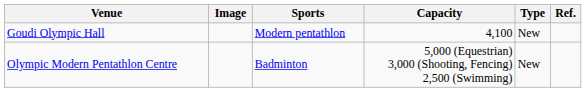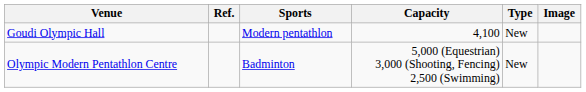 <table class="wikitable sortable" width=780px>
 <tr>
 <th>Venue</th>
-<th>Image</th>
+<th class="unsortable">Ref.</th>
 <th>Sports</th>
 <th>Capacity</th>
 <th>Type</th>
-<th class="unsortable">Ref.</th>
+<th>Image</th>
 </tr>
 <tr>
 <td><a href='#'>Goudi Olympic Hall</a></td>
-<td></td>
+<td align="center"></td>
 <td><a href='#'>Modern pentathlon</a></td>
 <td align="right">4,100</td>
 <td>New</td>
-<td align="center"></td>
+<td></td>
 </tr>
 <tr>
 <td><a href='#'>Olympic Modern Pentathlon Centre</a></td>
-<td></td>
+<td align="center"></td>
 <td><a href='#'>Badminton</a></td>
 <td align="right">5,000 (Equestrian)<br>3,000 (Shooting, Fencing)<br>2,500 (Swimming)</td>
 <td>New</td>
-<td align="center"></td>
+<td></td>
 </tr>
 </table>
